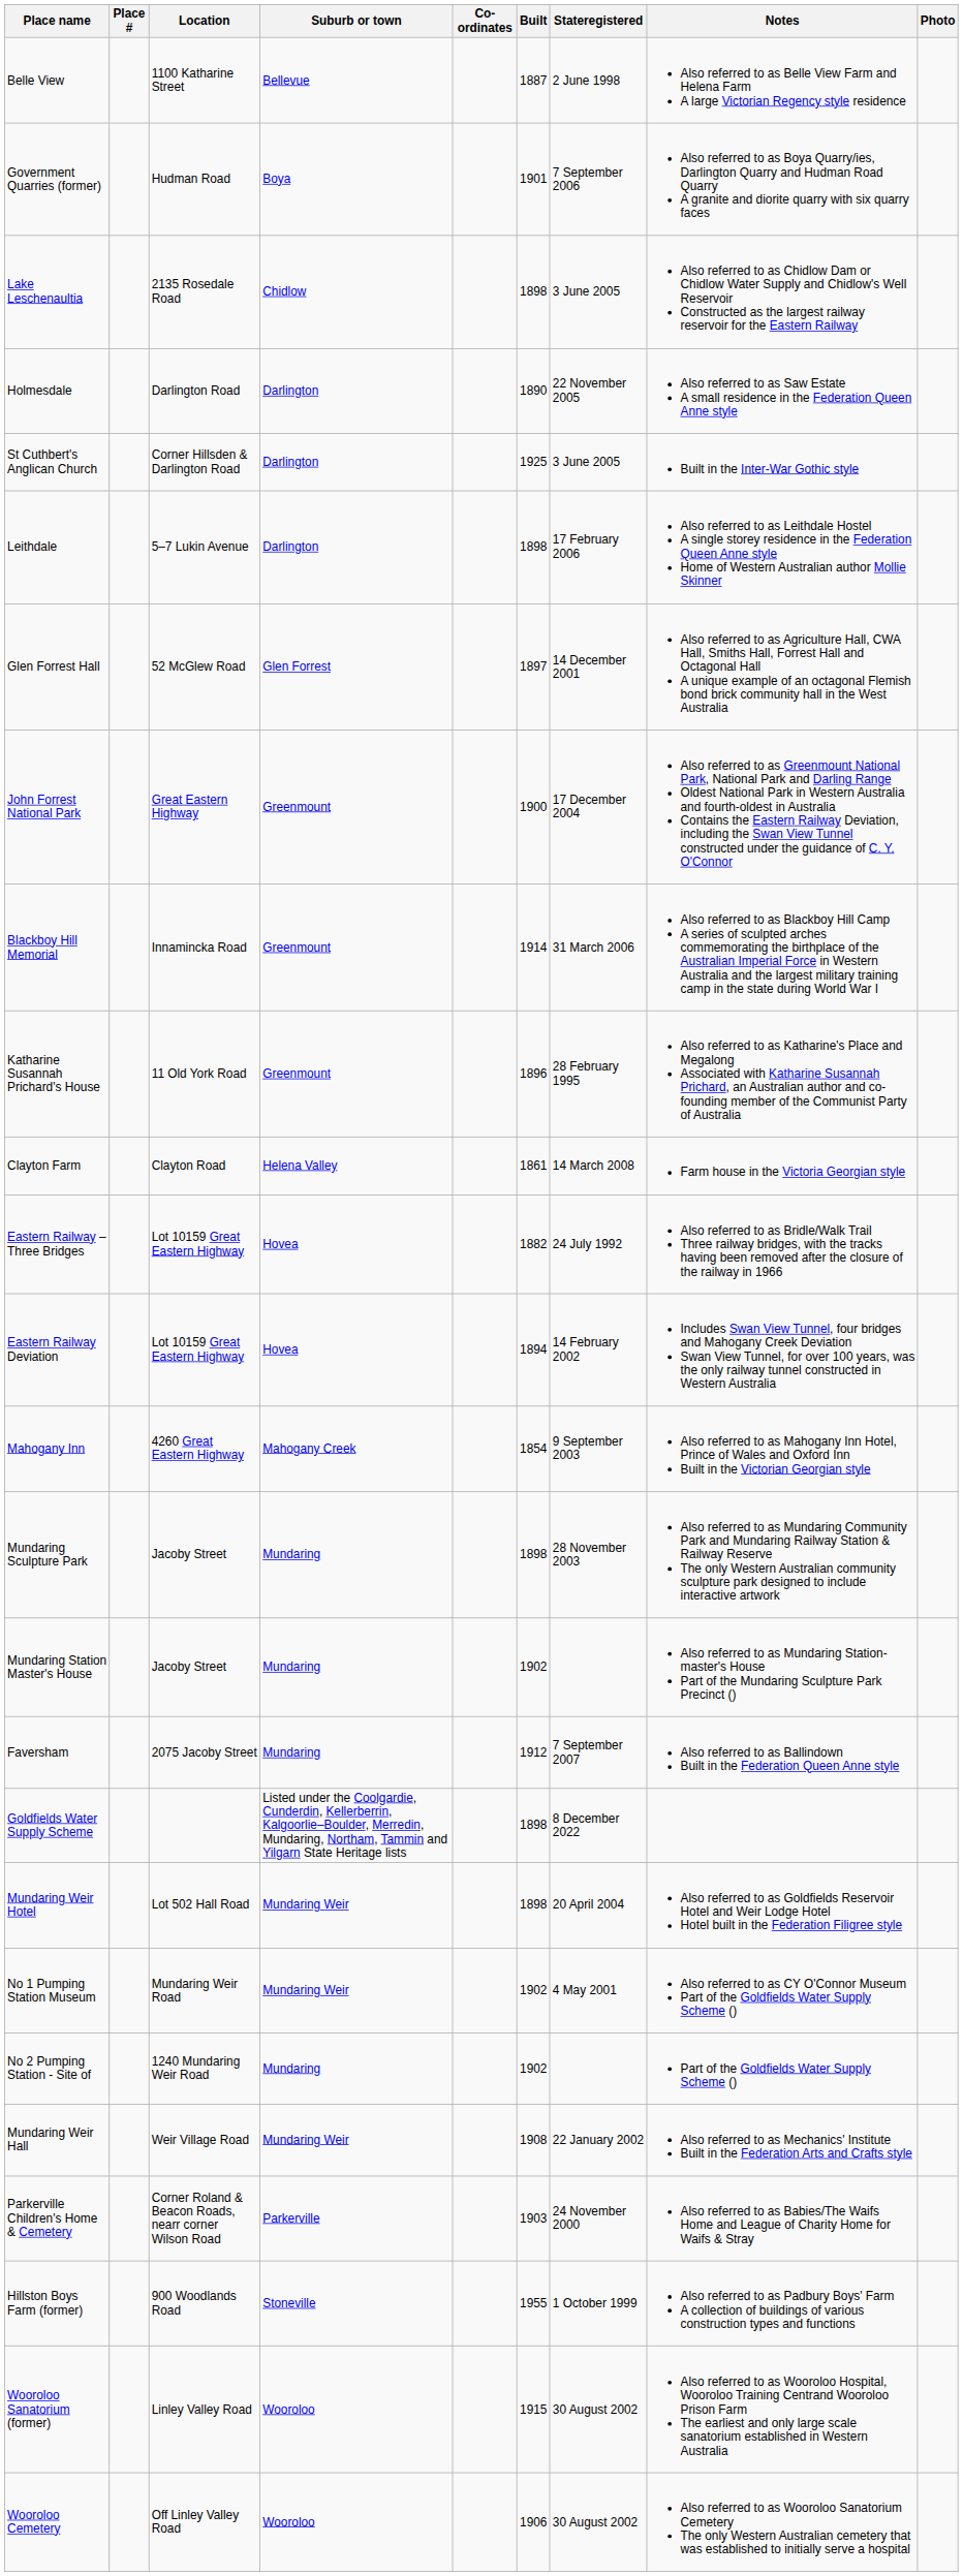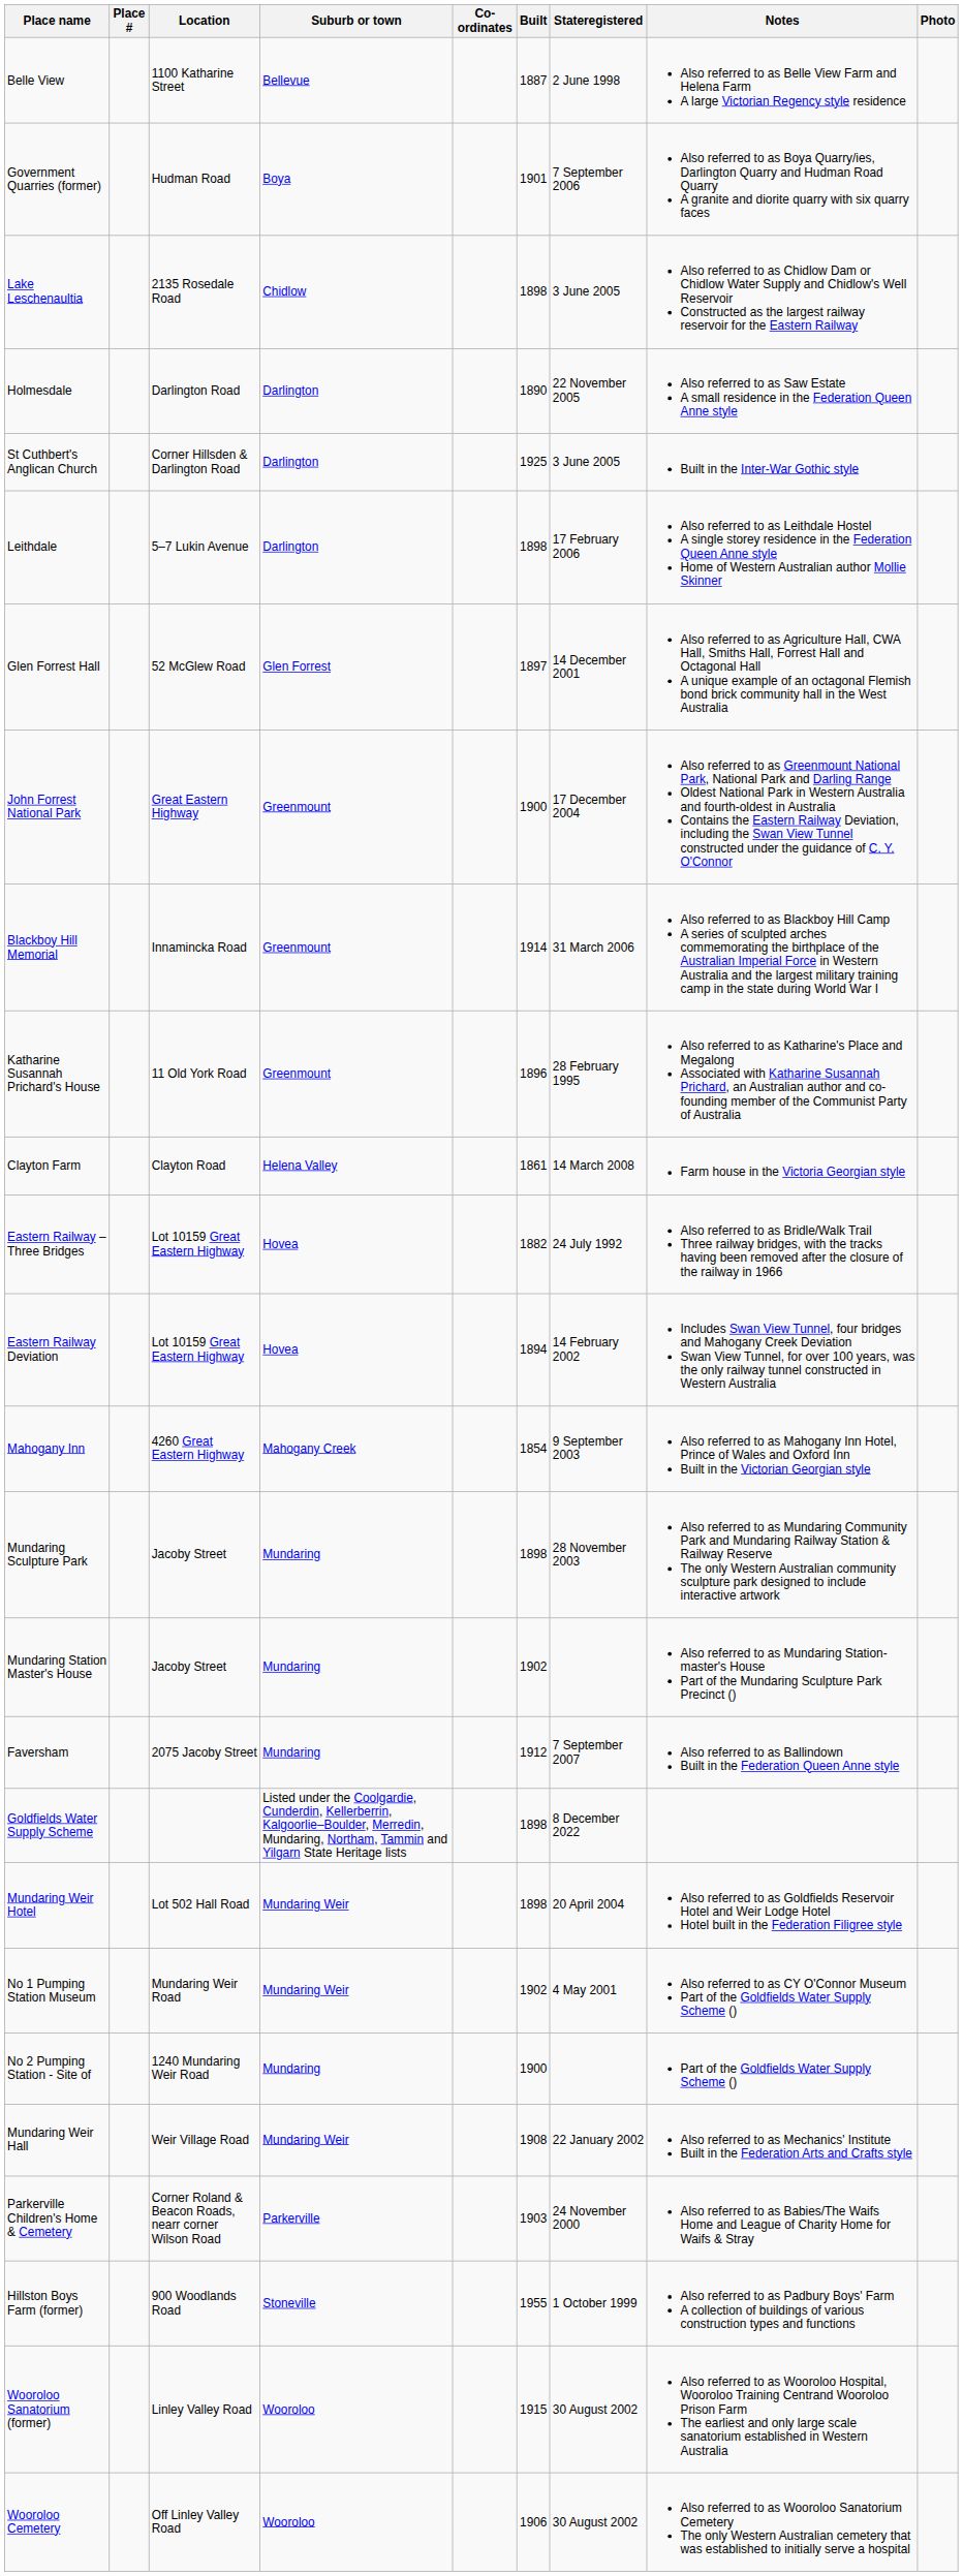 <table class="wikitable sortable">
 <tr>
 <th>Place name</th>
 <th>Place #</th>
 <th>Location</th>
 <th>Suburb or town</th>
 <th>Co-ordinates</th>
 <th>Built</th>
 <th>Stateregistered</th>
 <th class="unsortable">Notes</th>
 <th class="unsortable">Photo</th>
 </tr>
 <tr>
 <td>Belle View</td>
 <td></td>
 <td>1100 Katharine Street</td>
 <td><a href='#'>Bellevue</a></td>
 <td></td>
 <td>1887</td>
 <td>2 June 1998</td>
 <td><br><ul><li>Also referred to as Belle View Farm and Helena Farm</li><li>A large <a href='#'>Victorian Regency style</a> residence</li></ul></td>
 <td></td>
 </tr>
 <tr>
 <td>Government Quarries (former)</td>
 <td></td>
 <td>Hudman Road</td>
 <td><a href='#'>Boya</a></td>
 <td></td>
 <td>1901</td>
 <td>7 September 2006</td>
 <td><br><ul><li>Also referred to as Boya Quarry/ies, Darlington Quarry and Hudman Road Quarry</li><li>A granite and diorite quarry with six quarry faces</li></ul></td>
 <td></td>
 </tr>
 <tr>
 <td><a href='#'>Lake Leschenaultia</a></td>
 <td></td>
 <td>2135 Rosedale Road</td>
 <td><a href='#'>Chidlow</a></td>
 <td></td>
 <td>1898</td>
 <td>3 June 2005</td>
 <td><br><ul><li>Also referred to as Chidlow Dam or Chidlow Water Supply and Chidlow's Well Reservoir</li><li>Constructed as the largest railway reservoir for the <a href='#'>Eastern Railway</a></li></ul></td>
 <td></td>
 </tr>
 <tr>
 <td>Holmesdale</td>
 <td></td>
 <td>Darlington Road</td>
 <td><a href='#'>Darlington</a></td>
 <td></td>
 <td>1890</td>
 <td>22 November 2005</td>
 <td><br><ul><li>Also referred to as Saw Estate</li><li>A small residence in the <a href='#'>Federation Queen Anne style</a></li></ul></td>
 <td></td>
 </tr>
 <tr>
 <td>St Cuthbert's Anglican Church</td>
 <td></td>
 <td>Corner Hillsden & Darlington Road</td>
 <td><a href='#'>Darlington</a></td>
 <td></td>
 <td>1925</td>
 <td>3 June 2005</td>
 <td><br><ul><li>Built in the <a href='#'>Inter-War Gothic style</a></li></ul></td>
 <td></td>
 </tr>
 <tr>
 <td>Leithdale</td>
 <td></td>
 <td>5–7 Lukin Avenue</td>
 <td><a href='#'>Darlington</a></td>
 <td></td>
 <td>1898</td>
 <td>17 February 2006</td>
 <td><br><ul><li>Also referred to as Leithdale Hostel</li><li>A single storey residence in the <a href='#'>Federation Queen Anne style</a></li><li>Home of Western Australian author <a href='#'>Mollie Skinner</a></li></ul></td>
 <td></td>
 </tr>
 <tr>
 <td>Glen Forrest Hall</td>
 <td></td>
 <td>52 McGlew Road</td>
 <td><a href='#'>Glen Forrest</a></td>
 <td></td>
 <td>1897</td>
 <td>14 December 2001</td>
 <td><br><ul><li>Also referred to as Agriculture Hall, CWA Hall, Smiths Hall, Forrest Hall and Octagonal Hall</li><li>A unique example of an octagonal Flemish bond brick community hall in the West Australia</li></ul></td>
 <td></td>
 </tr>
 <tr>
 <td><a href='#'>John Forrest National Park</a></td>
 <td></td>
 <td><a href='#'>Great Eastern Highway</a></td>
 <td><a href='#'>Greenmount</a></td>
 <td></td>
 <td>1900</td>
 <td>17 December 2004</td>
 <td><br><ul><li>Also referred to as <a href='#'>Greenmount National Park</a>, National Park and <a href='#'>Darling Range</a></li><li>Oldest National Park in Western Australia and fourth-oldest in Australia</li><li>Contains the <a href='#'>Eastern Railway</a> Deviation, including the <a href='#'>Swan View Tunnel</a> constructed under the guidance of <a href='#'>C. Y. O'Connor</a></li></ul></td>
 <td></td>
 </tr>
 <tr>
 <td><a href='#'>Blackboy Hill Memorial</a></td>
 <td></td>
 <td>Innamincka Road</td>
 <td><a href='#'>Greenmount</a></td>
 <td></td>
 <td>1914</td>
 <td>31 March 2006</td>
 <td><br><ul><li>Also referred to as Blackboy Hill Camp</li><li>A series of sculpted arches commemorating the birthplace of the <a href='#'>Australian Imperial Force</a> in Western Australia and the largest military training camp in the state during World War I</li></ul></td>
 <td></td>
 </tr>
 <tr>
 <td>Katharine Susannah Prichard's House</td>
 <td></td>
 <td>11 Old York Road</td>
 <td><a href='#'>Greenmount</a></td>
 <td></td>
 <td>1896</td>
 <td>28 February 1995</td>
 <td><br><ul><li>Also referred to as Katharine's Place and Megalong</li><li>Associated with <a href='#'>Katharine Susannah Prichard</a>, an Australian author and co-founding member of the Communist Party of Australia</li></ul></td>
 <td></td>
 </tr>
 <tr>
 <td>Clayton Farm</td>
 <td></td>
 <td>Clayton Road</td>
 <td><a href='#'>Helena Valley</a></td>
 <td></td>
 <td>1861</td>
 <td>14 March 2008</td>
 <td><br><ul><li>Farm house in the <a href='#'>Victoria Georgian style</a></li></ul></td>
 <td></td>
 </tr>
 <tr>
 <td><a href='#'>Eastern Railway</a> – Three Bridges</td>
 <td></td>
 <td>Lot 10159 <a href='#'>Great Eastern Highway</a></td>
 <td><a href='#'>Hovea</a></td>
 <td></td>
 <td>1882</td>
 <td>24 July 1992</td>
 <td><br><ul><li>Also referred to as Bridle/Walk Trail</li><li>Three railway bridges, with the tracks having been removed after the closure of the railway in 1966</li></ul></td>
 <td></td>
 </tr>
 <tr>
 <td><a href='#'>Eastern Railway</a> Deviation</td>
 <td></td>
 <td>Lot 10159 <a href='#'>Great Eastern Highway</a></td>
 <td><a href='#'>Hovea</a></td>
 <td></td>
 <td>1894</td>
 <td>14 February 2002</td>
 <td><br><ul><li>Includes <a href='#'>Swan View Tunnel</a>, four bridges and Mahogany Creek Deviation</li><li>Swan View Tunnel, for over 100 years, was the only railway tunnel constructed in Western Australia</li></ul></td>
 <td></td>
 </tr>
 <tr>
 <td><a href='#'>Mahogany Inn</a></td>
 <td></td>
 <td>4260 <a href='#'>Great Eastern Highway</a></td>
 <td><a href='#'>Mahogany Creek</a></td>
 <td></td>
 <td>1854</td>
 <td>9 September 2003</td>
 <td><br><ul><li>Also referred to as Mahogany Inn Hotel, Prince of Wales and Oxford Inn</li><li>Built in the <a href='#'>Victorian Georgian style</a></li></ul></td>
 <td></td>
 </tr>
 <tr>
 <td>Mundaring Sculpture Park</td>
 <td></td>
 <td>Jacoby Street</td>
 <td><a href='#'>Mundaring</a></td>
 <td></td>
 <td>1898</td>
 <td>28 November 2003</td>
 <td><br><ul><li>Also referred to as Mundaring Community Park and Mundaring Railway Station & Railway Reserve</li><li>The only Western Australian community sculpture park designed to include interactive artwork</li></ul></td>
 <td></td>
 </tr>
 <tr>
 <td>Mundaring Station Master's House</td>
 <td></td>
 <td>Jacoby Street</td>
 <td><a href='#'>Mundaring</a></td>
 <td></td>
 <td>1902</td>
 <td></td>
 <td><br><ul><li>Also referred to as Mundaring Station-master's House</li><li>Part of the Mundaring Sculpture Park Precinct ()</li></ul></td>
 <td></td>
 </tr>
 <tr>
 <td>Faversham</td>
 <td></td>
 <td>2075 Jacoby Street</td>
 <td><a href='#'>Mundaring</a></td>
 <td></td>
 <td>1912</td>
 <td>7 September 2007</td>
 <td><br><ul><li>Also referred to as Ballindown</li><li>Built in the <a href='#'>Federation Queen Anne style</a></li></ul></td>
 <td></td>
 </tr>
 <tr>
 <td><a href='#'>Goldfields Water Supply Scheme</a></td>
 <td></td>
 <td></td>
 <td>Listed under the <a href='#'>Coolgardie</a>, <a href='#'>Cunderdin</a>, <a href='#'>Kellerberrin</a>, <a href='#'>Kalgoorlie–Boulder</a>, <a href='#'>Merredin</a>, Mundaring, <a href='#'>Northam</a>, <a href='#'>Tammin</a> and <a href='#'>Yilgarn</a> State Heritage lists</td>
 <td></td>
 <td>1898</td>
 <td>8 December 2022</td>
 <td></td>
 <td></td>
 </tr>
 <tr>
 <td><a href='#'>Mundaring Weir Hotel</a></td>
 <td></td>
 <td>Lot 502 Hall Road</td>
 <td><a href='#'>Mundaring Weir</a></td>
 <td></td>
 <td>1898</td>
 <td>20 April 2004</td>
 <td><br><ul><li>Also referred to as Goldfields Reservoir Hotel and Weir Lodge Hotel</li><li>Hotel built in the <a href='#'>Federation Filigree style</a></li></ul></td>
 <td></td>
 </tr>
 <tr>
 <td>No 1 Pumping Station Museum</td>
 <td></td>
 <td>Mundaring Weir Road</td>
 <td><a href='#'>Mundaring Weir</a></td>
 <td></td>
 <td>1902</td>
 <td>4 May 2001</td>
 <td><br><ul><li>Also referred to as CY O'Connor Museum</li><li>Part of the <a href='#'>Goldfields Water Supply Scheme</a> ()</li></ul></td>
 <td></td>
 </tr>
 <tr>
 <td>No 2 Pumping Station - Site of</td>
 <td></td>
 <td>1240 Mundaring Weir Road</td>
 <td><a href='#'>Mundaring</a></td>
 <td></td>
-<td>1902</td>
+<td>1900</td>
 <td></td>
 <td><br><ul><li>Part of the <a href='#'>Goldfields Water Supply Scheme</a> ()</li></ul></td>
 <td></td>
 </tr>
 <tr>
 <td>Mundaring Weir Hall</td>
 <td></td>
 <td>Weir Village Road</td>
 <td><a href='#'>Mundaring Weir</a></td>
 <td></td>
 <td>1908</td>
 <td>22 January 2002</td>
 <td><br><ul><li>Also referred to as Mechanics' Institute</li><li>Built in the <a href='#'>Federation Arts and Crafts style</a></li></ul></td>
 </tr>
 <tr>
 <td>Parkerville Children's Home & <a href='#'>Cemetery</a></td>
 <td></td>
 <td>Corner Roland & Beacon Roads, nearr corner Wilson Road</td>
 <td><a href='#'>Parkerville</a></td>
 <td></td>
 <td>1903</td>
 <td>24 November 2000</td>
 <td><br><ul><li>Also referred to as Babies/The Waifs Home and League of Charity Home for Waifs & Stray</li></ul></td>
 <td></td>
 </tr>
 <tr>
 <td>Hillston Boys Farm (former)</td>
 <td></td>
 <td>900 Woodlands Road</td>
 <td><a href='#'>Stoneville</a></td>
 <td></td>
 <td>1955</td>
 <td>1 October 1999</td>
 <td><br><ul><li>Also referred to as Padbury Boys' Farm</li><li>A collection of buildings of various construction types and functions</li></ul></td>
 <td></td>
 </tr>
 <tr>
 <td><a href='#'>Wooroloo Sanatorium</a> (former)</td>
 <td></td>
 <td>Linley Valley Road</td>
 <td><a href='#'>Wooroloo</a></td>
 <td></td>
 <td>1915</td>
 <td>30 August 2002</td>
 <td><br><ul><li>Also referred to as Wooroloo Hospital, Wooroloo Training Centrand Wooroloo Prison Farm</li><li>The earliest and only large scale sanatorium established in Western Australia</li></ul></td>
 <td></td>
 </tr>
 <tr>
 <td><a href='#'>Wooroloo Cemetery</a></td>
 <td></td>
 <td>Off Linley Valley Road</td>
 <td><a href='#'>Wooroloo</a></td>
 <td></td>
 <td>1906</td>
 <td>30 August 2002</td>
 <td><br><ul><li>Also referred to as Wooroloo Sanatorium Cemetery</li><li>The only Western Australian cemetery that was established to initially serve a hospital</li></ul></td>
 <td></td>
 </tr>
 </table>
